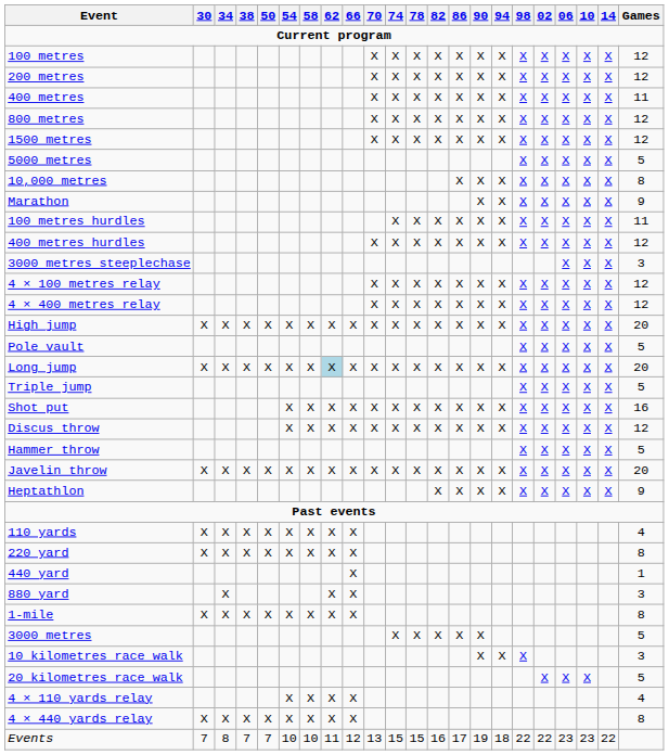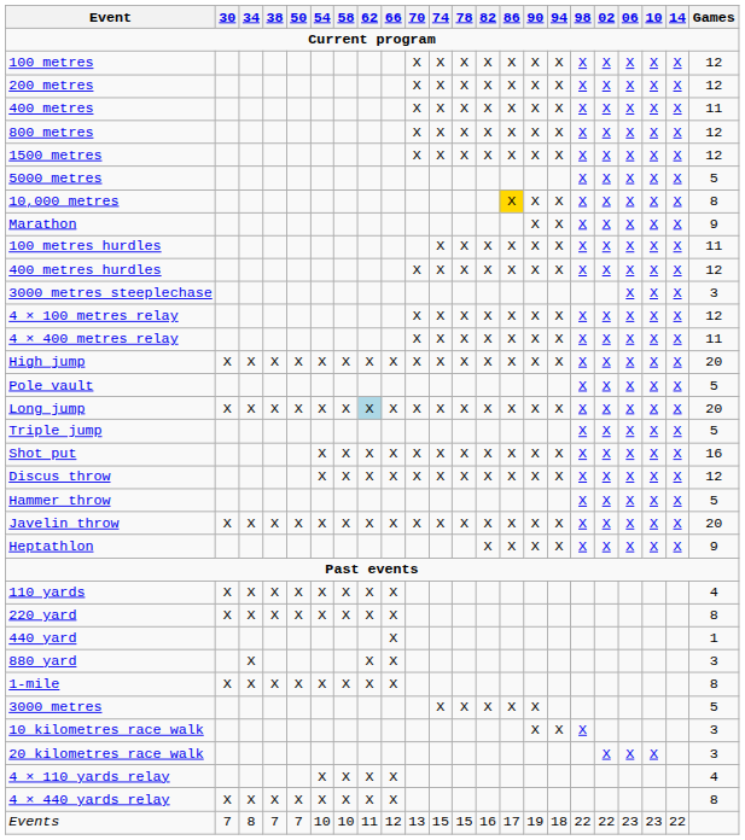 <table class="wikitable">
 <tr>
 <th>Event</th>
 <th><a href='#'>30</a></th>
 <th><a href='#'>34</a></th>
 <th><a href='#'>38</a></th>
 <th><a href='#'>50</a></th>
 <th><a href='#'>54</a></th>
 <th><a href='#'>58</a></th>
 <th><a href='#'>62</a></th>
 <th><a href='#'>66</a></th>
 <th><a href='#'>70</a></th>
 <th><a href='#'>74</a></th>
 <th><a href='#'>78</a></th>
 <th><a href='#'>82</a></th>
 <th><a href='#'>86</a></th>
 <th><a href='#'>90</a></th>
 <th><a href='#'>94</a></th>
 <th><a href='#'>98</a></th>
 <th><a href='#'>02</a></th>
 <th><a href='#'>06</a></th>
 <th><a href='#'>10</a></th>
 <th><a href='#'>14</a></th>
 <th>Games</th>
 </tr>
 <tr align=center>
 <td colspan=22 align=center><strong>Current program</strong></td>
 </tr>
 <tr align=center>
 <td align=left><a href='#'>100 metres</a></td>
 <td></td>
 <td></td>
 <td></td>
 <td></td>
 <td></td>
 <td></td>
 <td></td>
 <td></td>
 <td>X</td>
 <td>X</td>
 <td>X</td>
 <td>X</td>
 <td>X</td>
 <td>X</td>
 <td>X</td>
 <td><a href='#'>X</a></td>
 <td><a href='#'>X</a></td>
 <td><a href='#'>X</a></td>
 <td><a href='#'>X</a></td>
 <td><a href='#'>X</a></td>
 <td>12</td>
 </tr>
 <tr align=center>
 <td align=left><a href='#'>200 metres</a></td>
 <td></td>
 <td></td>
 <td></td>
 <td></td>
 <td></td>
 <td></td>
 <td></td>
 <td></td>
 <td>X</td>
 <td>X</td>
 <td>X</td>
 <td>X</td>
 <td>X</td>
 <td>X</td>
 <td>X</td>
 <td><a href='#'>X</a></td>
 <td><a href='#'>X</a></td>
 <td><a href='#'>X</a></td>
 <td><a href='#'>X</a></td>
 <td><a href='#'>X</a></td>
 <td>12</td>
 </tr>
 <tr align=center>
 <td align=left><a href='#'>400 metres</a></td>
 <td></td>
 <td></td>
 <td></td>
 <td></td>
 <td></td>
 <td></td>
 <td></td>
 <td></td>
 <td>X</td>
 <td>X</td>
 <td>X</td>
 <td>X</td>
 <td>X</td>
 <td>X</td>
 <td>X</td>
 <td><a href='#'>X</a></td>
 <td><a href='#'>X</a></td>
 <td><a href='#'>X</a></td>
 <td><a href='#'>X</a></td>
 <td><a href='#'>X</a></td>
 <td>11</td>
 </tr>
 <tr align=center>
 <td align=left><a href='#'>800 metres</a></td>
 <td></td>
 <td></td>
 <td></td>
 <td></td>
 <td></td>
 <td></td>
 <td></td>
 <td></td>
 <td>X</td>
 <td>X</td>
 <td>X</td>
 <td>X</td>
 <td>X</td>
 <td>X</td>
 <td>X</td>
 <td><a href='#'>X</a></td>
 <td><a href='#'>X</a></td>
 <td><a href='#'>X</a></td>
 <td><a href='#'>X</a></td>
 <td><a href='#'>X</a></td>
 <td>12</td>
 </tr>
 <tr align=center>
 <td align=left><a href='#'>1500 metres</a></td>
 <td></td>
 <td></td>
 <td></td>
 <td></td>
 <td></td>
 <td></td>
 <td></td>
 <td></td>
 <td>X</td>
 <td>X</td>
 <td>X</td>
 <td>X</td>
 <td>X</td>
 <td>X</td>
 <td>X</td>
 <td><a href='#'>X</a></td>
 <td><a href='#'>X</a></td>
 <td><a href='#'>X</a></td>
 <td><a href='#'>X</a></td>
 <td><a href='#'>X</a></td>
 <td>12</td>
 </tr>
 <tr align=center>
 <td align=left><a href='#'>5000 metres</a></td>
 <td></td>
 <td></td>
 <td></td>
 <td></td>
 <td></td>
 <td></td>
 <td></td>
 <td></td>
 <td></td>
 <td></td>
 <td></td>
 <td></td>
 <td></td>
 <td></td>
 <td></td>
 <td><a href='#'>X</a></td>
 <td><a href='#'>X</a></td>
 <td><a href='#'>X</a></td>
 <td><a href='#'>X</a></td>
 <td><a href='#'>X</a></td>
 <td>5</td>
 </tr>
 <tr align=center>
 <td align=left><a href='#'>10,000 metres</a></td>
 <td></td>
 <td></td>
 <td></td>
 <td></td>
 <td></td>
 <td></td>
 <td></td>
 <td></td>
 <td></td>
 <td></td>
 <td></td>
 <td></td>
-<td>X</td>
+<td style="background: gold;">X</td>
 <td>X</td>
 <td>X</td>
 <td><a href='#'>X</a></td>
 <td><a href='#'>X</a></td>
 <td><a href='#'>X</a></td>
 <td><a href='#'>X</a></td>
 <td><a href='#'>X</a></td>
 <td>8</td>
 </tr>
 <tr align=center>
 <td align=left><a href='#'>Marathon</a></td>
 <td></td>
 <td></td>
 <td></td>
 <td></td>
 <td></td>
 <td></td>
 <td></td>
 <td></td>
 <td></td>
 <td></td>
 <td></td>
 <td></td>
 <td></td>
 <td>X</td>
 <td>X</td>
 <td><a href='#'>X</a></td>
 <td><a href='#'>X</a></td>
 <td><a href='#'>X</a></td>
 <td><a href='#'>X</a></td>
 <td><a href='#'>X</a></td>
 <td>9</td>
 </tr>
 <tr align=center>
 <td align=left><a href='#'>100 metres hurdles</a></td>
 <td></td>
 <td></td>
 <td></td>
 <td></td>
 <td></td>
 <td></td>
 <td></td>
 <td></td>
 <td></td>
 <td>X</td>
 <td>X</td>
 <td>X</td>
 <td>X</td>
 <td>X</td>
 <td>X</td>
 <td><a href='#'>X</a></td>
 <td><a href='#'>X</a></td>
 <td><a href='#'>X</a></td>
 <td><a href='#'>X</a></td>
 <td><a href='#'>X</a></td>
 <td>11</td>
 </tr>
 <tr align=center>
 <td align=left><a href='#'>400 metres hurdles</a></td>
 <td></td>
 <td></td>
 <td></td>
 <td></td>
 <td></td>
 <td></td>
 <td></td>
 <td></td>
 <td>X</td>
 <td>X</td>
 <td>X</td>
 <td>X</td>
 <td>X</td>
 <td>X</td>
 <td>X</td>
 <td><a href='#'>X</a></td>
 <td><a href='#'>X</a></td>
 <td><a href='#'>X</a></td>
 <td><a href='#'>X</a></td>
 <td><a href='#'>X</a></td>
 <td>12</td>
 </tr>
 <tr align=center>
 <td align=left><a href='#'>3000 metres steeplechase</a></td>
 <td></td>
 <td></td>
 <td></td>
 <td></td>
 <td></td>
 <td></td>
 <td></td>
 <td></td>
 <td></td>
 <td></td>
 <td></td>
 <td></td>
 <td></td>
 <td></td>
 <td></td>
 <td></td>
 <td></td>
 <td><a href='#'>X</a></td>
 <td><a href='#'>X</a></td>
 <td><a href='#'>X</a></td>
 <td>3</td>
 </tr>
 <tr align=center>
 <td align=left><a href='#'>4 × 100 metres relay</a></td>
 <td></td>
 <td></td>
 <td></td>
 <td></td>
 <td></td>
 <td></td>
 <td></td>
 <td></td>
 <td>X</td>
 <td>X</td>
 <td>X</td>
 <td>X</td>
 <td>X</td>
 <td>X</td>
 <td>X</td>
 <td><a href='#'>X</a></td>
 <td><a href='#'>X</a></td>
 <td><a href='#'>X</a></td>
 <td><a href='#'>X</a></td>
 <td><a href='#'>X</a></td>
 <td>12</td>
 </tr>
 <tr align=center>
 <td align=left><a href='#'>4 × 400 metres relay</a></td>
 <td></td>
 <td></td>
 <td></td>
 <td></td>
 <td></td>
 <td></td>
 <td></td>
 <td></td>
 <td>X</td>
 <td>X</td>
 <td>X</td>
 <td>X</td>
 <td>X</td>
 <td>X</td>
 <td>X</td>
 <td><a href='#'>X</a></td>
 <td><a href='#'>X</a></td>
 <td><a href='#'>X</a></td>
 <td><a href='#'>X</a></td>
 <td><a href='#'>X</a></td>
-<td>12</td>
+<td>11</td>
 </tr>
 <tr align=center>
 <td align=left><a href='#'>High jump</a></td>
 <td>X</td>
 <td>X</td>
 <td>X</td>
 <td>X</td>
 <td>X</td>
 <td>X</td>
 <td>X</td>
 <td>X</td>
 <td>X</td>
 <td>X</td>
 <td>X</td>
 <td>X</td>
 <td>X</td>
 <td>X</td>
 <td>X</td>
 <td><a href='#'>X</a></td>
 <td><a href='#'>X</a></td>
 <td><a href='#'>X</a></td>
 <td><a href='#'>X</a></td>
 <td><a href='#'>X</a></td>
 <td>20</td>
 </tr>
 <tr align=center>
 <td align=left><a href='#'>Pole vault</a></td>
 <td></td>
 <td></td>
 <td></td>
 <td></td>
 <td></td>
 <td></td>
 <td></td>
 <td></td>
 <td></td>
 <td></td>
 <td></td>
 <td></td>
 <td></td>
 <td></td>
 <td></td>
 <td><a href='#'>X</a></td>
 <td><a href='#'>X</a></td>
 <td><a href='#'>X</a></td>
 <td><a href='#'>X</a></td>
 <td><a href='#'>X</a></td>
 <td>5</td>
 </tr>
 <tr align=center>
 <td align=left><a href='#'>Long jump</a></td>
 <td>X</td>
 <td>X</td>
 <td>X</td>
 <td>X</td>
 <td>X</td>
 <td>X</td>
 <td style="background: lightblue;">X</td>
 <td>X</td>
 <td>X</td>
 <td>X</td>
 <td>X</td>
 <td>X</td>
 <td>X</td>
 <td>X</td>
 <td>X</td>
 <td><a href='#'>X</a></td>
 <td><a href='#'>X</a></td>
 <td><a href='#'>X</a></td>
 <td><a href='#'>X</a></td>
 <td><a href='#'>X</a></td>
 <td>20</td>
 </tr>
 <tr align=center>
 <td align=left><a href='#'>Triple jump</a></td>
 <td></td>
 <td></td>
 <td></td>
 <td></td>
 <td></td>
 <td></td>
 <td></td>
 <td></td>
 <td></td>
 <td></td>
 <td></td>
 <td></td>
 <td></td>
 <td></td>
 <td></td>
 <td><a href='#'>X</a></td>
 <td><a href='#'>X</a></td>
 <td><a href='#'>X</a></td>
 <td><a href='#'>X</a></td>
 <td><a href='#'>X</a></td>
 <td>5</td>
 </tr>
 <tr align=center>
 <td align=left><a href='#'>Shot put</a></td>
 <td></td>
 <td></td>
 <td></td>
 <td></td>
 <td>X</td>
 <td>X</td>
 <td>X</td>
 <td>X</td>
 <td>X</td>
 <td>X</td>
 <td>X</td>
 <td>X</td>
 <td>X</td>
 <td>X</td>
 <td>X</td>
 <td><a href='#'>X</a></td>
 <td><a href='#'>X</a></td>
 <td><a href='#'>X</a></td>
 <td><a href='#'>X</a></td>
 <td><a href='#'>X</a></td>
 <td>16</td>
 </tr>
 <tr align=center>
 <td align=left><a href='#'>Discus throw</a></td>
 <td></td>
 <td></td>
 <td></td>
 <td></td>
 <td>X</td>
 <td>X</td>
 <td>X</td>
 <td>X</td>
 <td>X</td>
 <td>X</td>
 <td>X</td>
 <td>X</td>
 <td>X</td>
 <td>X</td>
 <td>X</td>
 <td><a href='#'>X</a></td>
 <td><a href='#'>X</a></td>
 <td><a href='#'>X</a></td>
 <td><a href='#'>X</a></td>
 <td><a href='#'>X</a></td>
 <td>12</td>
 </tr>
 <tr align=center>
 <td align=left><a href='#'>Hammer throw</a></td>
 <td></td>
 <td></td>
 <td></td>
 <td></td>
 <td></td>
 <td></td>
 <td></td>
 <td></td>
 <td></td>
 <td></td>
 <td></td>
 <td></td>
 <td></td>
 <td></td>
 <td></td>
 <td><a href='#'>X</a></td>
 <td><a href='#'>X</a></td>
 <td><a href='#'>X</a></td>
 <td><a href='#'>X</a></td>
 <td><a href='#'>X</a></td>
 <td>5</td>
 </tr>
 <tr align=center>
 <td align=left><a href='#'>Javelin throw</a></td>
 <td>X</td>
 <td>X</td>
 <td>X</td>
 <td>X</td>
 <td>X</td>
 <td>X</td>
 <td>X</td>
 <td>X</td>
 <td>X</td>
 <td>X</td>
 <td>X</td>
 <td>X</td>
 <td>X</td>
 <td>X</td>
 <td>X</td>
 <td><a href='#'>X</a></td>
 <td><a href='#'>X</a></td>
 <td><a href='#'>X</a></td>
 <td><a href='#'>X</a></td>
 <td><a href='#'>X</a></td>
 <td>20</td>
 </tr>
 <tr align=center>
 <td align=left><a href='#'>Heptathlon</a></td>
 <td></td>
 <td></td>
 <td></td>
 <td></td>
 <td></td>
 <td></td>
 <td></td>
 <td></td>
 <td></td>
 <td></td>
 <td></td>
 <td>X</td>
 <td>X</td>
 <td>X</td>
 <td>X</td>
 <td><a href='#'>X</a></td>
 <td><a href='#'>X</a></td>
 <td><a href='#'>X</a></td>
 <td><a href='#'>X</a></td>
 <td><a href='#'>X</a></td>
 <td>9</td>
 </tr>
 <tr align=center>
 <td colspan=22 align=center><strong>Past events</strong></td>
 </tr>
 <tr align=center>
 <td align=left><a href='#'>110 yards</a></td>
 <td>X</td>
 <td>X</td>
 <td>X</td>
 <td>X</td>
 <td>X</td>
 <td>X</td>
 <td>X</td>
 <td>X</td>
 <td></td>
 <td></td>
 <td></td>
 <td></td>
 <td></td>
 <td></td>
 <td></td>
 <td></td>
 <td></td>
 <td></td>
 <td></td>
 <td></td>
 <td>4</td>
 </tr>
 <tr align=center>
 <td align=left><a href='#'>220 yard</a></td>
 <td>X</td>
 <td>X</td>
 <td>X</td>
 <td>X</td>
 <td>X</td>
 <td>X</td>
 <td>X</td>
 <td>X</td>
 <td></td>
 <td></td>
 <td></td>
 <td></td>
 <td></td>
 <td></td>
 <td></td>
 <td></td>
 <td></td>
 <td></td>
 <td></td>
 <td></td>
 <td>8</td>
 </tr>
 <tr align=center>
 <td align=left><a href='#'>440 yard</a></td>
 <td></td>
 <td></td>
 <td></td>
 <td></td>
 <td></td>
 <td></td>
 <td></td>
 <td>X</td>
 <td></td>
 <td></td>
 <td></td>
 <td></td>
 <td></td>
 <td></td>
 <td></td>
 <td></td>
 <td></td>
 <td></td>
 <td></td>
 <td></td>
 <td>1</td>
 </tr>
 <tr align=center>
 <td align=left><a href='#'>880 yard</a></td>
 <td></td>
 <td>X</td>
 <td></td>
 <td></td>
 <td></td>
 <td></td>
 <td>X</td>
 <td>X</td>
 <td></td>
 <td></td>
 <td></td>
 <td></td>
 <td></td>
 <td></td>
 <td></td>
 <td></td>
 <td></td>
 <td></td>
 <td></td>
 <td></td>
 <td>3</td>
 </tr>
 <tr align=center>
 <td align=left><a href='#'>1-mile</a></td>
 <td>X</td>
 <td>X</td>
 <td>X</td>
 <td>X</td>
 <td>X</td>
 <td>X</td>
 <td>X</td>
 <td>X</td>
 <td></td>
 <td></td>
 <td></td>
 <td></td>
 <td></td>
 <td></td>
 <td></td>
 <td></td>
 <td></td>
 <td></td>
 <td></td>
 <td></td>
 <td>8</td>
 </tr>
 <tr align=center>
 <td align=left><a href='#'>3000 metres</a></td>
 <td></td>
 <td></td>
 <td></td>
 <td></td>
 <td></td>
 <td></td>
 <td></td>
 <td></td>
 <td></td>
 <td>X</td>
 <td>X</td>
 <td>X</td>
 <td>X</td>
 <td>X</td>
 <td></td>
 <td></td>
 <td></td>
 <td></td>
 <td></td>
 <td></td>
 <td>5</td>
 </tr>
 <tr align=center>
 <td align=left><a href='#'>10 kilometres race walk</a></td>
 <td></td>
 <td></td>
 <td></td>
 <td></td>
 <td></td>
 <td></td>
 <td></td>
 <td></td>
 <td></td>
 <td></td>
 <td></td>
 <td></td>
 <td></td>
 <td>X</td>
 <td>X</td>
 <td><a href='#'>X</a></td>
 <td></td>
 <td></td>
 <td></td>
 <td></td>
 <td>3</td>
 </tr>
 <tr align=center>
 <td align=left><a href='#'>20 kilometres race walk</a></td>
 <td></td>
 <td></td>
 <td></td>
 <td></td>
 <td></td>
 <td></td>
 <td></td>
 <td></td>
 <td></td>
 <td></td>
 <td></td>
 <td></td>
 <td></td>
 <td></td>
 <td></td>
 <td></td>
 <td><a href='#'>X</a></td>
 <td><a href='#'>X</a></td>
 <td><a href='#'>X</a></td>
 <td></td>
-<td>5</td>
+<td>3</td>
 </tr>
 <tr align=center>
 <td align=left><a href='#'>4 × 110 yards relay</a></td>
 <td></td>
 <td></td>
 <td></td>
 <td></td>
 <td>X</td>
 <td>X</td>
 <td>X</td>
 <td>X</td>
 <td></td>
 <td></td>
 <td></td>
 <td></td>
 <td></td>
 <td></td>
 <td></td>
 <td></td>
 <td></td>
 <td></td>
 <td></td>
 <td></td>
 <td>4</td>
 </tr>
 <tr align=center>
 <td align=left><a href='#'>4 × 440 yards relay</a></td>
 <td>X</td>
 <td>X</td>
 <td>X</td>
 <td>X</td>
 <td>X</td>
 <td>X</td>
 <td>X</td>
 <td>X</td>
 <td></td>
 <td></td>
 <td></td>
 <td></td>
 <td></td>
 <td></td>
 <td></td>
 <td></td>
 <td></td>
 <td></td>
 <td></td>
 <td></td>
 <td>8</td>
 </tr>
 <tr align=center>
 <td align=left><em>Events</em></td>
 <td>7</td>
 <td>8</td>
 <td>7</td>
 <td>7</td>
 <td>10</td>
 <td>10</td>
 <td>11</td>
 <td>12</td>
 <td>13</td>
 <td>15</td>
 <td>15</td>
 <td>16</td>
 <td>17</td>
 <td>19</td>
 <td>18</td>
 <td>22</td>
 <td>22</td>
 <td>23</td>
 <td>23</td>
 <td>22</td>
 <td></td>
 </tr>
 </table>
